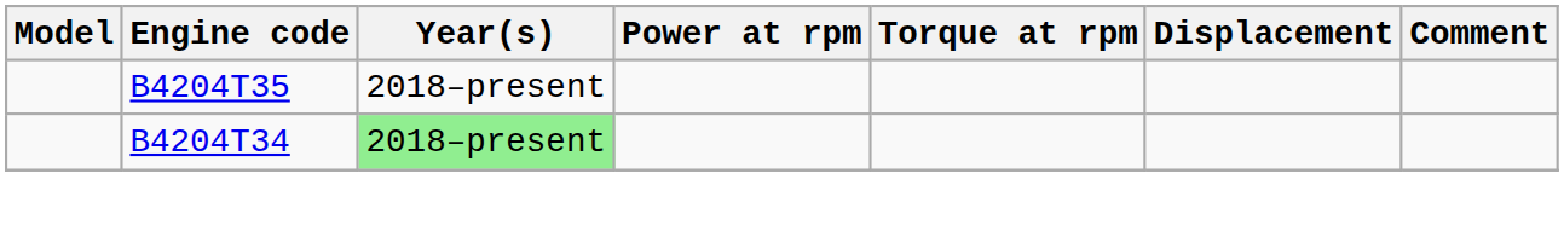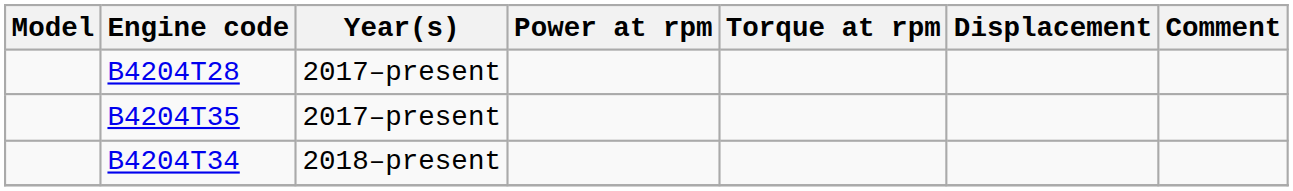 <table class="wikitable collapsible sortable">
 <tr>
 <th>Model</th>
 <th>Engine code</th>
 <th>Year(s)</th>
 <th>Power at rpm</th>
 <th>Torque at rpm</th>
 <th>Displacement</th>
 <th>Comment</th>
 </tr>
 <tr>
 <td></td>
+<td><a href='#'>B4204T28</a></td>
+<td>2017–present</td>
+<td></td>
+<td></td>
+<td></td>
+<td></td>
+</tr>
+<tr>
+<td></td>
 <td><a href='#'>B4204T35</a></td>
-<td>2018–present</td>
+<td>2017–present</td>
 <td></td>
 <td></td>
 <td></td>
 <td></td>
 </tr>
 <tr>
 <td></td>
 <td><a href='#'>B4204T34</a></td>
-<td style="background: lightgreen;">2018–present</td>
+<td>2018–present</td>
 <td></td>
 <td></td>
 <td></td>
 <td></td>
 </tr>
 <tr>
 </tr>
 </table>
